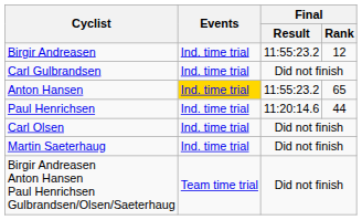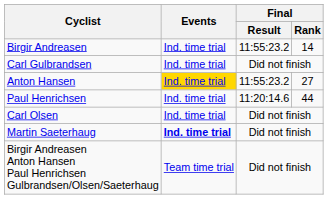 <table class=wikitable style="font-size:90%">
 <tr>
 <th rowspan="2">Cyclist</th>
 <th rowspan="2">Events</th>
 <th colspan="2">Final</th>
 </tr>
 <tr>
 <th>Result</th>
 <th>Rank</th>
 </tr>
 <tr>
 <td><a href='#'>Birgir Andreasen</a></td>
 <td><a href='#'>Ind. time trial</a></td>
 <td align=center>11:55:23.2</td>
-<td align=center>12</td>
+<td align=center>14</td>
 </tr>
 <tr>
 <td><a href='#'>Carl Gulbrandsen</a></td>
 <td><a href='#'>Ind. time trial</a></td>
 <td align=center colspan=2>Did not finish</td>
 </tr>
 <tr>
 <td><a href='#'>Anton Hansen</a></td>
 <td style="background: gold;"><a href='#'>Ind. time trial</a></td>
 <td align=center>11:55:23.2</td>
-<td align=center>65</td>
+<td align=center>27</td>
 </tr>
 <tr>
 <td><a href='#'>Paul Henrichsen</a></td>
 <td><a href='#'>Ind. time trial</a></td>
 <td align=center>11:20:14.6</td>
 <td align=center>44</td>
 </tr>
 <tr>
 <td><a href='#'>Carl Olsen</a></td>
 <td><a href='#'>Ind. time trial</a></td>
 <td align=center colspan=2>Did not finish</td>
 </tr>
 <tr>
 <td><a href='#'>Martin Saeterhaug</a></td>
-<td><a href='#'>Ind. time trial</a></td>
+<td><strong><a href='#'>Ind. time trial</a></strong></td>
 <td align=center colspan=2>Did not finish</td>
 </tr>
 <tr>
 <td>Birgir Andreasen <br> Anton Hansen <br> Paul Henrichsen <br> Gulbrandsen/Olsen/Saeterhaug</td>
 <td><a href='#'>Team time trial</a></td>
 <td align=center colspan=2>Did not finish</td>
 </tr>
 </table>
